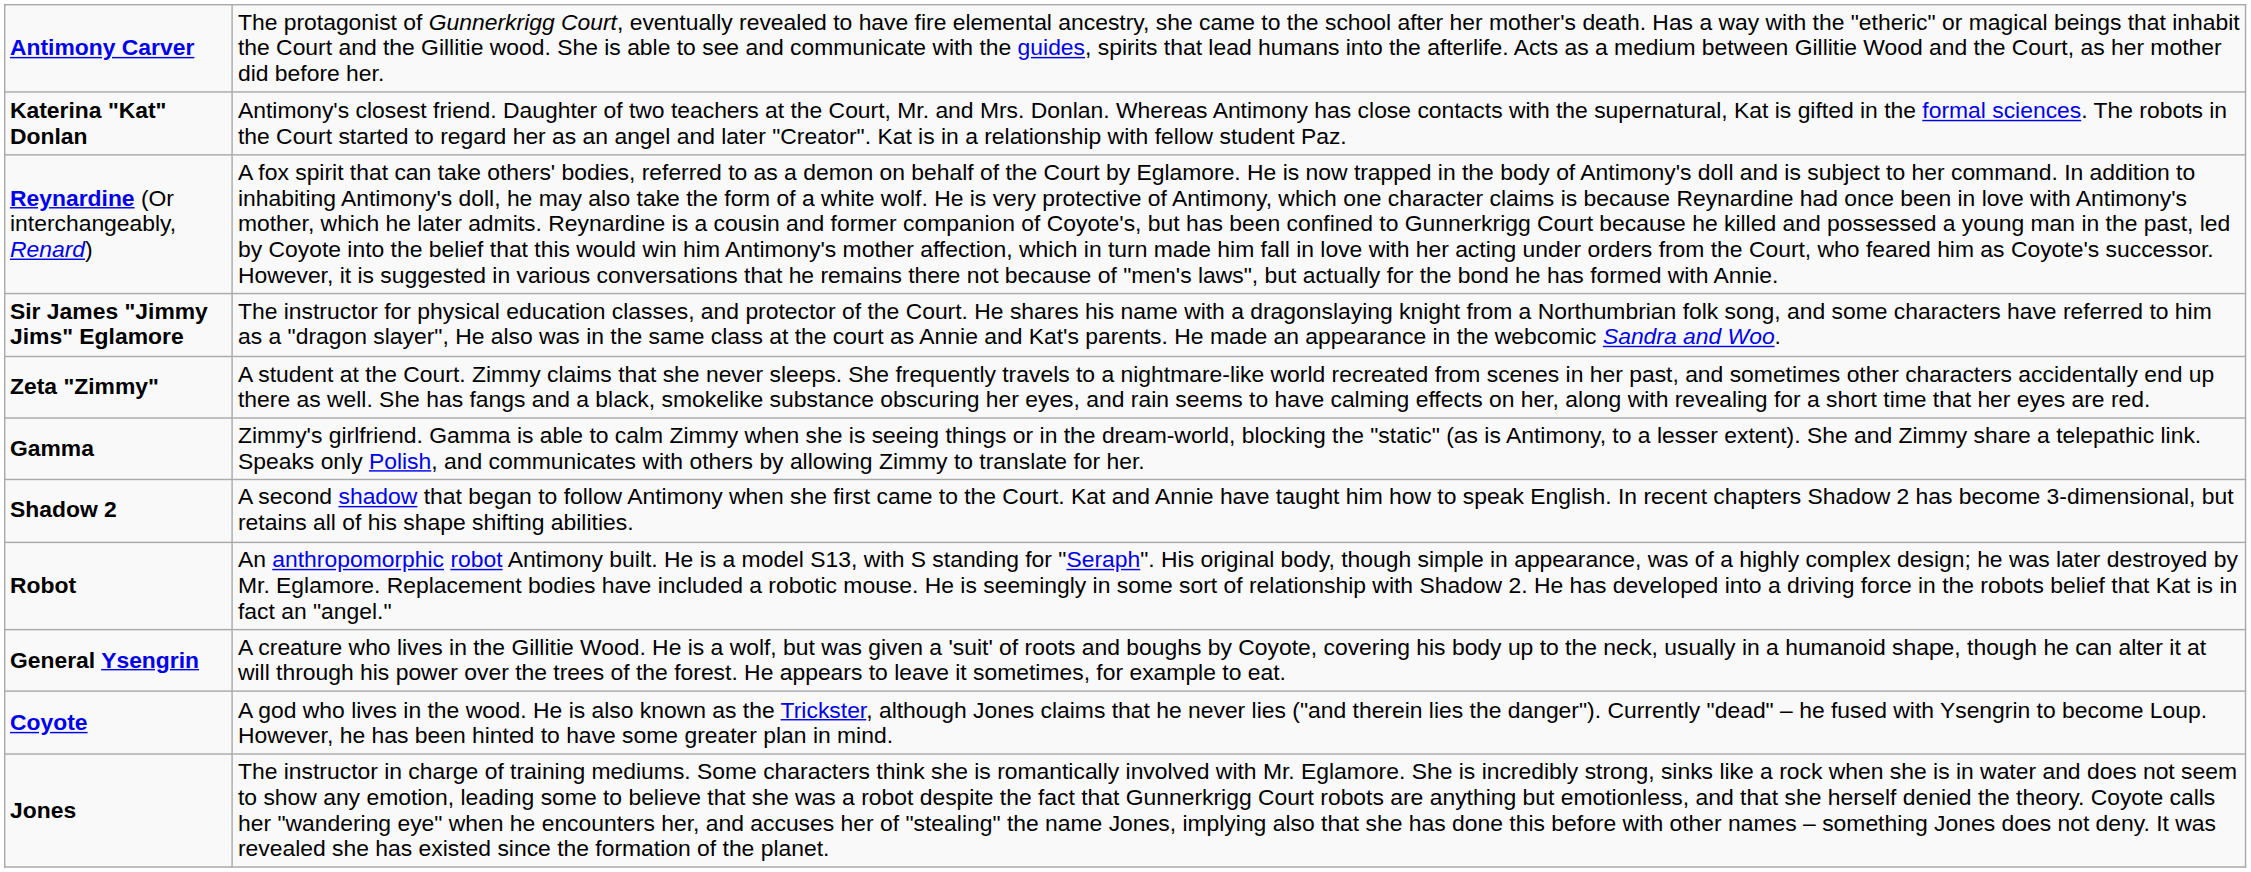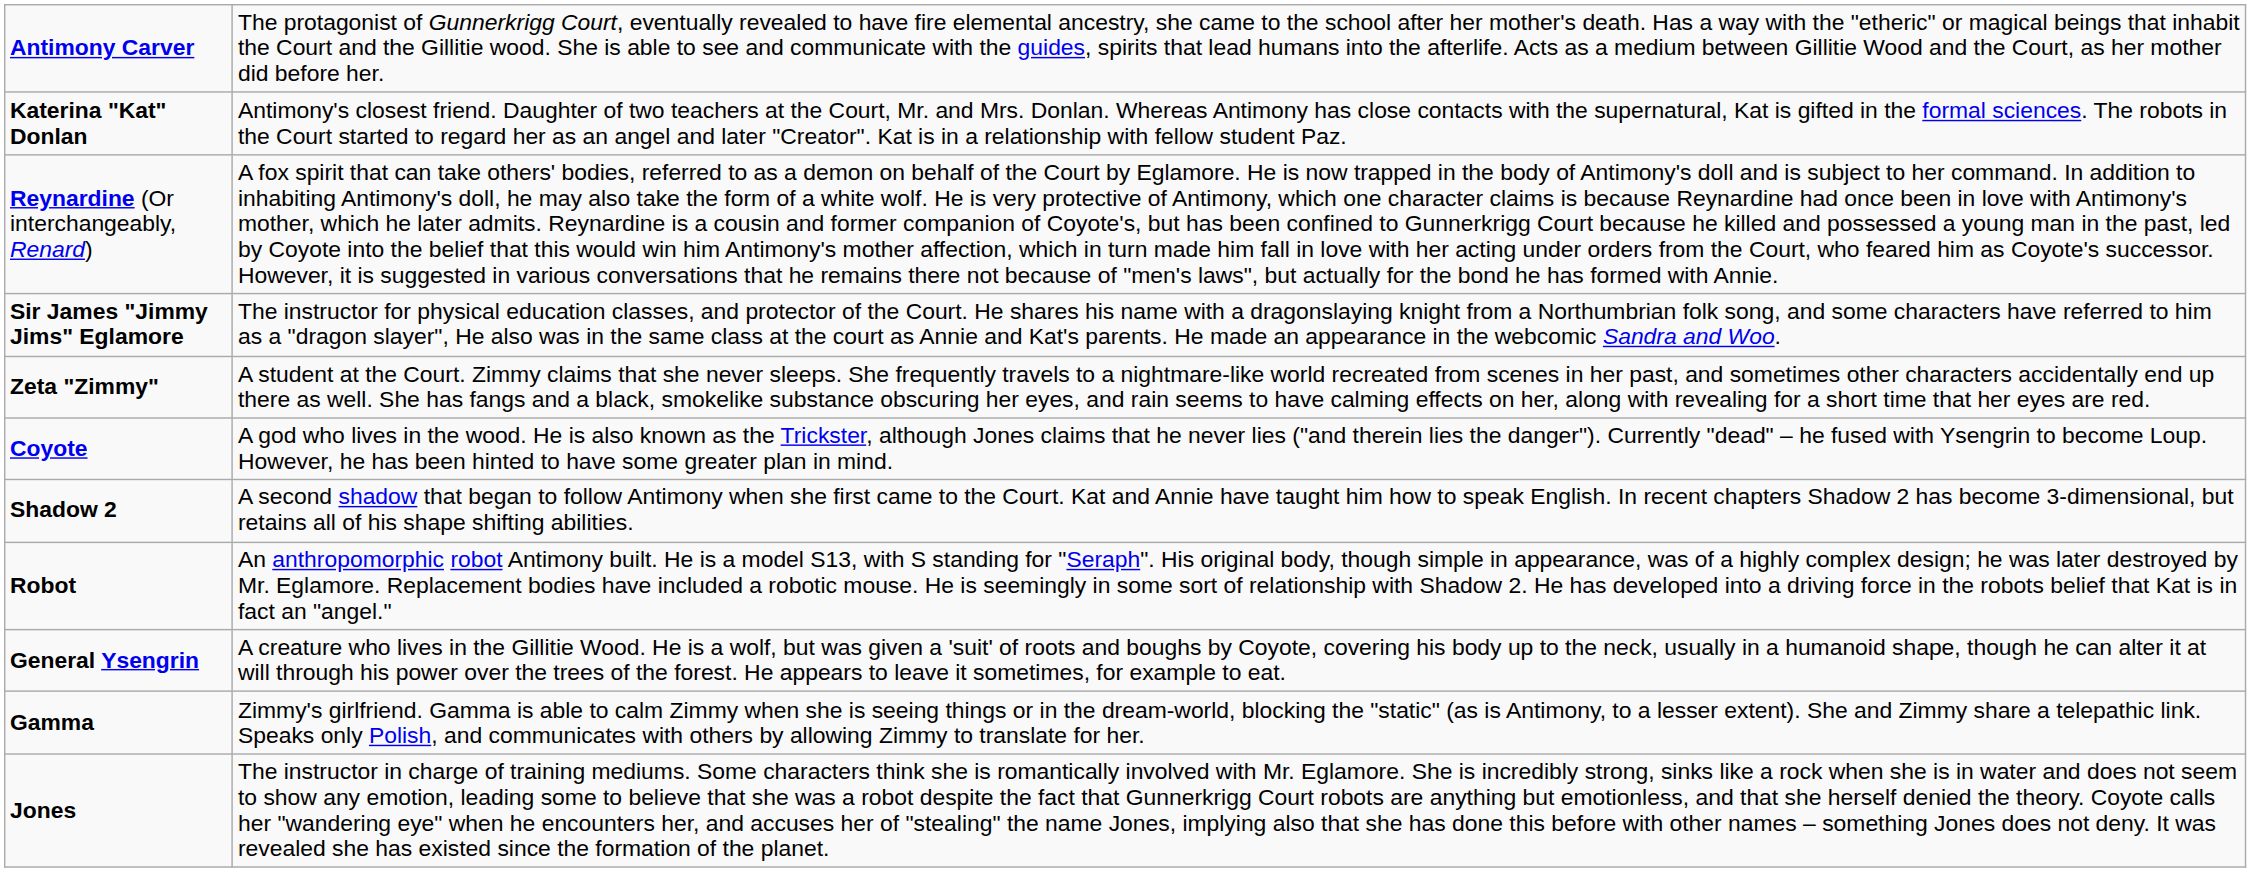 <table class="wikitable">
 <tr>
 <td><strong><a href='#'>Antimony Carver</a></strong></td>
 <td>The protagonist of <em>Gunnerkrigg Court</em>, eventually revealed to have fire elemental ancestry, she came to the school after her mother's death. Has a way with the "etheric" or magical beings that inhabit the Court and the Gillitie wood. She is able to see and communicate with the <a href='#'>guides</a>, spirits that lead humans into the afterlife. Acts as a medium between Gillitie Wood and the Court, as her mother did before her.</td>
 </tr>
 <tr>
 <td><strong>Katerina "Kat" Donlan</strong></td>
 <td>Antimony's closest friend. Daughter of two teachers at the Court, Mr. and Mrs. Donlan. Whereas Antimony has close contacts with the supernatural, Kat is gifted in the <a href='#'>formal sciences</a>. The robots in the Court started to regard her as an angel and later "Creator". Kat is in a relationship with fellow student Paz.</td>
 </tr>
 <tr>
 <td><strong><a href='#'>Reynardine</a></strong> (Or interchangeably, <em><a href='#'>Renard</a></em>)</td>
 <td>A fox spirit that can take others' bodies, referred to as a demon on behalf of the Court by Eglamore. He is now trapped in the body of Antimony's doll and is subject to her command. In addition to inhabiting Antimony's doll, he may also take the form of a white wolf. He is very protective of Antimony, which one character claims is because Reynardine had once been in love with Antimony's mother, which he later admits. Reynardine is a cousin and former companion of Coyote's, but has been confined to Gunnerkrigg Court because he killed and possessed a young man in the past, led by Coyote into the belief that this would win him Antimony's mother affection, which in turn made him fall in love with her acting under orders from the Court, who feared him as Coyote's successor. However, it is suggested in various conversations that he remains there not because of "men's laws", but actually for the bond he has formed with Annie.</td>
 </tr>
 <tr>
 <td><strong>Sir James "Jimmy Jims" Eglamore</strong></td>
 <td>The instructor for physical education classes, and protector of the Court. He shares his name with a dragonslaying knight from a Northumbrian folk song, and some characters have referred to him as a "dragon slayer", He also was in the same class at the court as Annie and Kat's parents. He made an appearance in the webcomic <em><a href='#'>Sandra and Woo</a></em>.</td>
 </tr>
 <tr>
 <td><strong>Zeta "Zimmy"</strong></td>
 <td>A student at the Court. Zimmy claims that she never sleeps. She frequently travels to a nightmare-like world recreated from scenes in her past, and sometimes other characters accidentally end up there as well. She has fangs and a black, smokelike substance obscuring her eyes, and rain seems to have calming effects on her, along with revealing for a short time that her eyes are red.</td>
 </tr>
 <tr>
-<td><strong>Gamma</strong></td>
-<td>Zimmy's girlfriend. Gamma is able to calm Zimmy when she is seeing things or in the dream-world, blocking the "static" (as is Antimony, to a lesser extent). She and Zimmy share a telepathic link. Speaks only <a href='#'>Polish</a>, and communicates with others by allowing Zimmy to translate for her.</td>
+<td><strong><a href='#'>Coyote</a></strong></td>
+<td>A god who lives in the wood. He is also known as the <a href='#'>Trickster</a>, although Jones claims that he never lies ("and therein lies the danger"). Currently "dead" – he fused with Ysengrin to become Loup. However, he has been hinted to have some greater plan in mind.</td>
 </tr>
 <tr>
 <td><strong>Shadow 2</strong></td>
 <td>A second <a href='#'>shadow</a> that began to follow Antimony when she first came to the Court. Kat and Annie have taught him how to speak English. In recent chapters Shadow 2 has become 3-dimensional, but retains all of his shape shifting abilities.</td>
 </tr>
 <tr>
 <td><strong>Robot</strong></td>
 <td>An <a href='#'>anthropomorphic</a> <a href='#'>robot</a> Antimony built. He is a model S13, with S standing for "<a href='#'>Seraph</a>". His original body, though simple in appearance, was of a highly complex design; he was later destroyed by Mr. Eglamore. Replacement bodies have included a robotic mouse. He is seemingly in some sort of relationship with Shadow 2. He has developed into a driving force in the robots belief that Kat is in fact an "angel."</td>
 </tr>
 <tr>
 <td><strong>General <a href='#'>Ysengrin</a></strong></td>
 <td>A creature who lives in the Gillitie Wood. He is a wolf, but was given a 'suit' of roots and boughs by Coyote, covering his body up to the neck, usually in a humanoid shape, though he can alter it at will through his power over the trees of the forest. He appears to leave it sometimes, for example to eat.</td>
 </tr>
 <tr>
-<td><strong><a href='#'>Coyote</a></strong></td>
-<td>A god who lives in the wood. He is also known as the <a href='#'>Trickster</a>, although Jones claims that he never lies ("and therein lies the danger"). Currently "dead" – he fused with Ysengrin to become Loup. However, he has been hinted to have some greater plan in mind.</td>
+<td><strong>Gamma</strong></td>
+<td>Zimmy's girlfriend. Gamma is able to calm Zimmy when she is seeing things or in the dream-world, blocking the "static" (as is Antimony, to a lesser extent). She and Zimmy share a telepathic link. Speaks only <a href='#'>Polish</a>, and communicates with others by allowing Zimmy to translate for her.</td>
 </tr>
 <tr>
 <td><strong>Jones</strong></td>
 <td>The instructor in charge of training mediums. Some characters think she is romantically involved with Mr. Eglamore. She is incredibly strong, sinks like a rock when she is in water and does not seem to show any emotion, leading some to believe that she was a robot despite the fact that Gunnerkrigg Court robots are anything but emotionless, and that she herself denied the theory. Coyote calls her "wandering eye" when he encounters her, and accuses her of "stealing" the name Jones, implying also that she has done this before with other names – something Jones does not deny. It was revealed she has existed since the formation of the planet.</td>
 </tr>
 </table>
